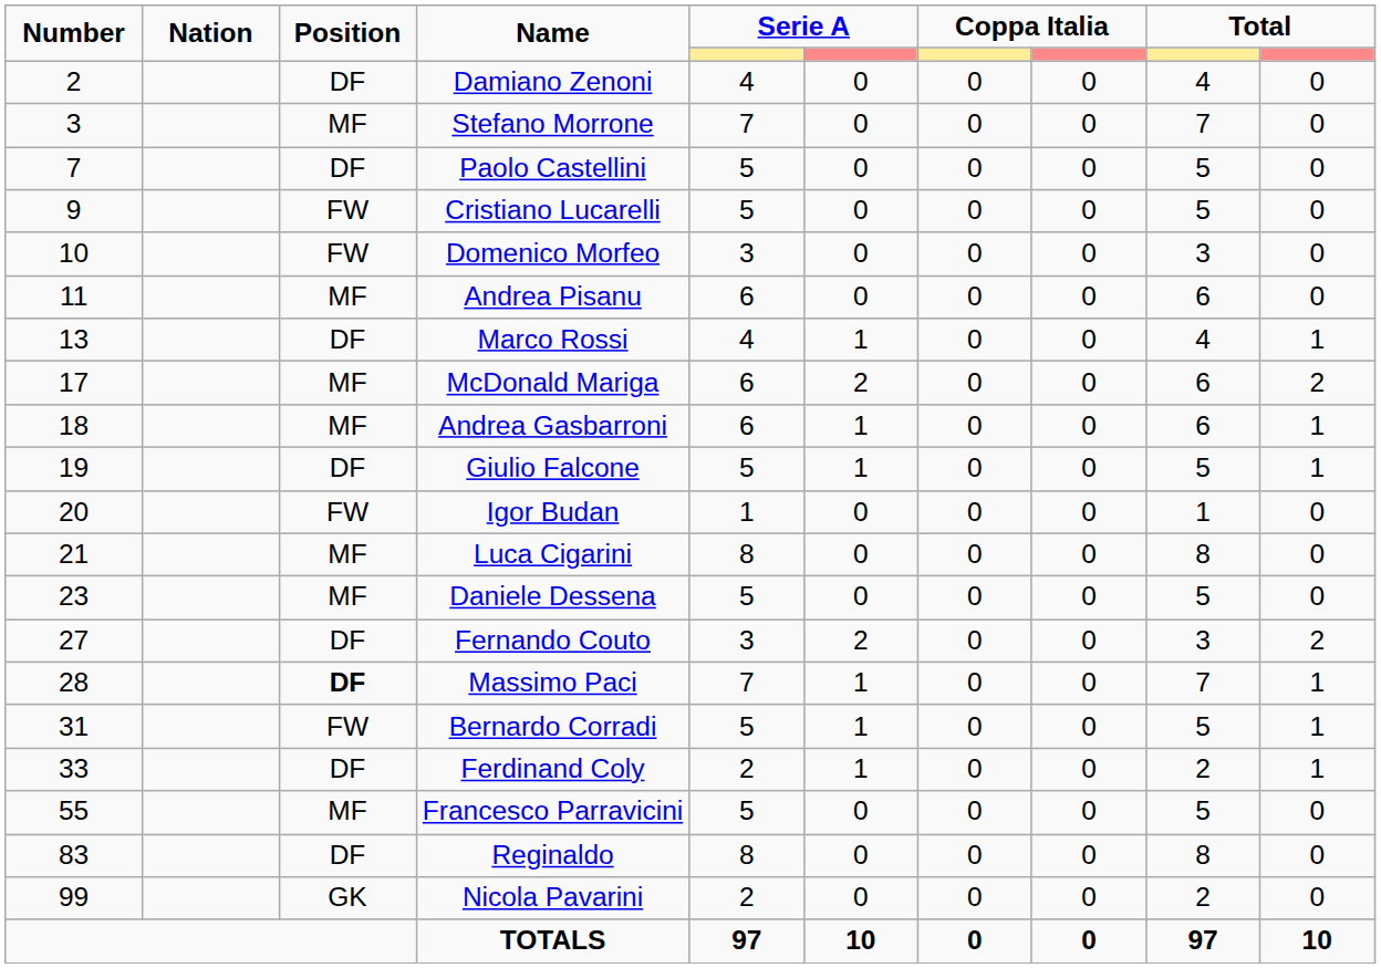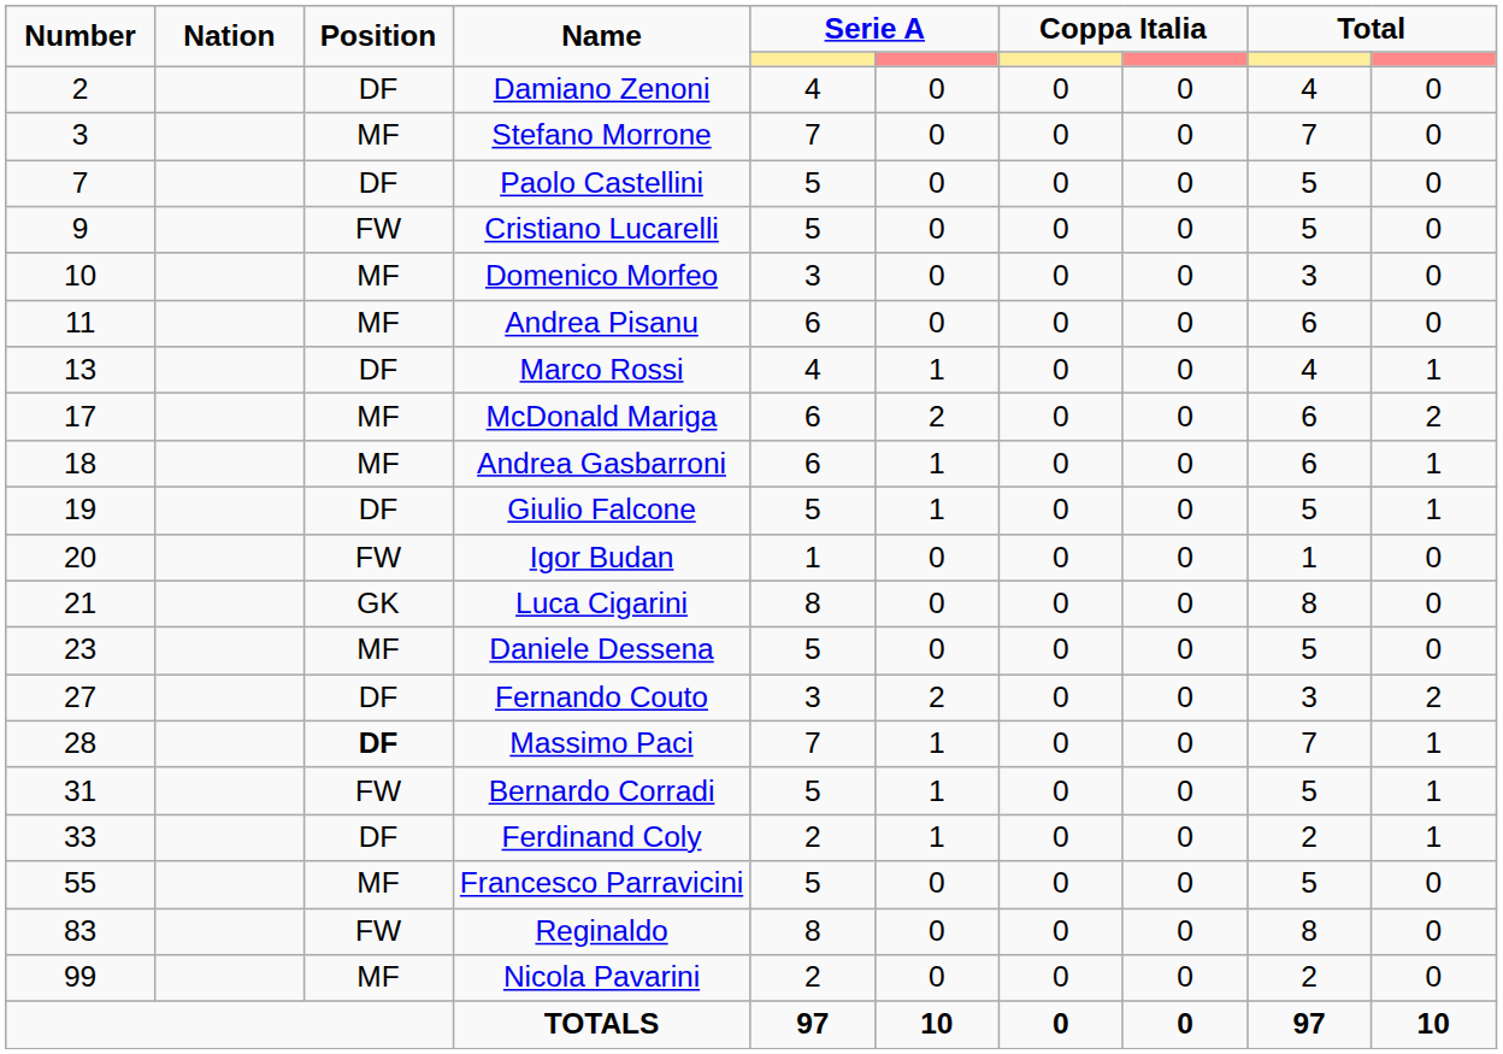 <table class="wikitable" style="font-size: 100%; text-align: center;">
 <tr>
 <td rowspan="2" width="10%" align="center"><strong>Number</strong></td>
 <td rowspan="2" width="10%" align="center"><strong>Nation</strong></td>
 <td rowspan="2" width="10%" align="center"><strong>Position</strong></td>
 <td rowspan="2" width="20%" align="center"><strong>Name</strong></td>
 <td colspan="2" align="center"><strong><a href='#'>Serie A</a></strong></td>
 <td colspan="2" align="center"><strong>Coppa Italia</strong></td>
 <td colspan="2" align="center"><strong>Total</strong></td>
 </tr>
 <tr>
 <th width=60 style="background: #FFEE99"></th>
 <th width=60 style="background: #FF8888"></th>
 <th width=60 style="background: #FFEE99"></th>
 <th width=60 style="background: #FF8888"></th>
 <th width=60 style="background: #FFEE99"></th>
 <th width=60 style="background: #FF8888"></th>
 </tr>
 <tr>
 <td>2</td>
 <td></td>
 <td>DF</td>
 <td><a href='#'>Damiano Zenoni</a></td>
 <td>4</td>
 <td>0</td>
 <td>0</td>
 <td>0</td>
 <td>4</td>
 <td>0</td>
 </tr>
 <tr>
 <td>3</td>
 <td></td>
 <td>MF</td>
 <td><a href='#'>Stefano Morrone</a></td>
 <td>7</td>
 <td>0</td>
 <td>0</td>
 <td>0</td>
 <td>7</td>
 <td>0</td>
 </tr>
 <tr>
 <td>7</td>
 <td></td>
 <td>DF</td>
 <td><a href='#'>Paolo Castellini</a></td>
 <td>5</td>
 <td>0</td>
 <td>0</td>
 <td>0</td>
 <td>5</td>
 <td>0</td>
 </tr>
 <tr>
 <td>9</td>
 <td></td>
 <td>FW</td>
 <td><a href='#'>Cristiano Lucarelli</a></td>
 <td>5</td>
 <td>0</td>
 <td>0</td>
 <td>0</td>
 <td>5</td>
 <td>0</td>
 </tr>
 <tr>
 <td>10</td>
 <td></td>
-<td>FW</td>
+<td>MF</td>
 <td><a href='#'>Domenico Morfeo</a></td>
 <td>3</td>
 <td>0</td>
 <td>0</td>
 <td>0</td>
 <td>3</td>
 <td>0</td>
 </tr>
 <tr>
 <td>11</td>
 <td></td>
 <td>MF</td>
 <td><a href='#'>Andrea Pisanu</a></td>
 <td>6</td>
 <td>0</td>
 <td>0</td>
 <td>0</td>
 <td>6</td>
 <td>0</td>
 </tr>
 <tr>
 <td>13</td>
 <td></td>
 <td>DF</td>
 <td><a href='#'>Marco Rossi</a></td>
 <td>4</td>
 <td>1</td>
 <td>0</td>
 <td>0</td>
 <td>4</td>
 <td>1</td>
 </tr>
 <tr>
 <td>17</td>
 <td></td>
 <td>MF</td>
 <td><a href='#'>McDonald Mariga</a></td>
 <td>6</td>
 <td>2</td>
 <td>0</td>
 <td>0</td>
 <td>6</td>
 <td>2</td>
 </tr>
 <tr>
 <td>18</td>
 <td></td>
 <td>MF</td>
 <td><a href='#'>Andrea Gasbarroni</a></td>
 <td>6</td>
 <td>1</td>
 <td>0</td>
 <td>0</td>
 <td>6</td>
 <td>1</td>
 </tr>
 <tr>
 <td>19</td>
 <td></td>
 <td>DF</td>
 <td><a href='#'>Giulio Falcone</a></td>
 <td>5</td>
 <td>1</td>
 <td>0</td>
 <td>0</td>
 <td>5</td>
 <td>1</td>
 </tr>
 <tr>
 <td>20</td>
 <td></td>
 <td>FW</td>
 <td><a href='#'>Igor Budan</a></td>
 <td>1</td>
 <td>0</td>
 <td>0</td>
 <td>0</td>
 <td>1</td>
 <td>0</td>
 </tr>
 <tr>
 <td>21</td>
 <td></td>
-<td>MF</td>
+<td>GK</td>
 <td><a href='#'>Luca Cigarini</a></td>
 <td>8</td>
 <td>0</td>
 <td>0</td>
 <td>0</td>
 <td>8</td>
 <td>0</td>
 </tr>
 <tr>
 <td>23</td>
 <td></td>
 <td>MF</td>
 <td><a href='#'>Daniele Dessena</a></td>
 <td>5</td>
 <td>0</td>
 <td>0</td>
 <td>0</td>
 <td>5</td>
 <td>0</td>
 </tr>
 <tr>
 <td>27</td>
 <td></td>
 <td>DF</td>
 <td><a href='#'>Fernando Couto</a></td>
 <td>3</td>
 <td>2</td>
 <td>0</td>
 <td>0</td>
 <td>3</td>
 <td>2</td>
 </tr>
 <tr>
 <td>28</td>
 <td></td>
 <td><strong>DF</strong></td>
 <td><a href='#'>Massimo Paci</a></td>
 <td>7</td>
 <td>1</td>
 <td>0</td>
 <td>0</td>
 <td>7</td>
 <td>1</td>
 </tr>
 <tr>
 <td>31</td>
 <td></td>
 <td>FW</td>
 <td><a href='#'>Bernardo Corradi</a></td>
 <td>5</td>
 <td>1</td>
 <td>0</td>
 <td>0</td>
 <td>5</td>
 <td>1</td>
 </tr>
 <tr>
 <td>33</td>
 <td></td>
 <td>DF</td>
 <td><a href='#'>Ferdinand Coly</a></td>
 <td>2</td>
 <td>1</td>
 <td>0</td>
 <td>0</td>
 <td>2</td>
 <td>1</td>
 </tr>
 <tr>
 <td>55</td>
 <td></td>
 <td>MF</td>
 <td><a href='#'>Francesco Parravicini</a></td>
 <td>5</td>
 <td>0</td>
 <td>0</td>
 <td>0</td>
 <td>5</td>
 <td>0</td>
 </tr>
 <tr>
 <td>83</td>
 <td></td>
-<td>DF</td>
+<td>FW</td>
 <td><a href='#'>Reginaldo</a></td>
 <td>8</td>
 <td>0</td>
 <td>0</td>
 <td>0</td>
 <td>8</td>
 <td>0</td>
 </tr>
 <tr>
 <td>99</td>
 <td></td>
-<td>GK</td>
+<td>MF</td>
 <td><a href='#'>Nicola Pavarini</a></td>
 <td>2</td>
 <td>0</td>
 <td>0</td>
 <td>0</td>
 <td>2</td>
 <td>0</td>
 </tr>
 <tr>
 <td colspan="3"></td>
 <td><strong>TOTALS</strong></td>
 <td><strong>97</strong></td>
 <td><strong>10</strong></td>
 <td><strong>0</strong></td>
 <td><strong>0</strong></td>
 <td><strong>97</strong></td>
 <td><strong>10</strong></td>
 </tr>
 </table>
